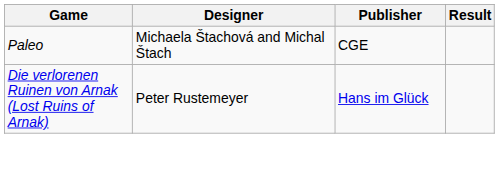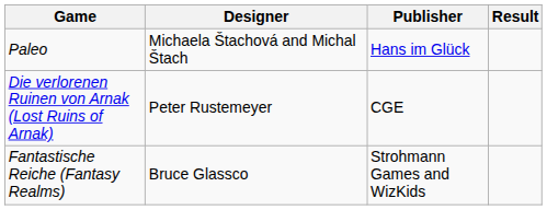 <table class="wikitable">
 <tr>
 <th style="width:140px;">Game</th>
 <th style="width:225px;">Designer</th>
 <th style="width:120px;">Publisher</th>
 <th>Result</th>
 </tr>
 <tr>
 <td><em>Paleo</em></td>
 <td>Michaela Štachová and Michal Štach</td>
-<td>CGE</td>
+<td><a href='#'>Hans im Glück</a></td>
 <td></td>
 </tr>
 <tr>
 <td><em><a href='#'>Die verlorenen Ruinen von Arnak (Lost Ruins of Arnak)</a></em></td>
 <td>Peter Rustemeyer</td>
-<td><a href='#'>Hans im Glück</a></td>
+<td>CGE</td>
+<td></td>
+</tr>
+<tr>
+<td><em>Fantastische Reiche (Fantasy Realms)</em></td>
+<td>Bruce Glassco</td>
+<td>Strohmann Games and WizKids</td>
 <td></td>
 </tr>
 </table>
